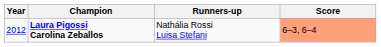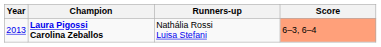 <table class="wikitable" style="font-size:90%">
 <tr>
 <th>Year</th>
 <th width="200">Champion</th>
 <th width="200">Runners-up</th>
 <th width="150">Score</th>
 </tr>
 <tr>
-<td><a href='#'>2012</a></td>
+<td><a href='#'>2013</a></td>
 <td> <strong><a href='#'>Laura Pigossi</a></strong> <br>  <strong>Carolina Zeballos</strong></td>
 <td> Nathália Rossi <br>  <a href='#'>Luisa Stefani</a></td>
 <td style="background: lightsalmon;">6–3, 6–4</td>
 </tr>
 </table>
